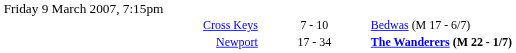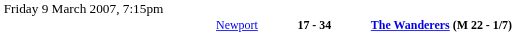 <table style="width:70%;" cellspacing="1">
 <tr>
 <th width=35%></th>
 <th width=15%></th>
 <th></th>
 </tr>
 <tr>
 <td>Friday 9 March 2007, 7:15pm</td>
 </tr>
 <tr style=font-size:90%>
-<td align=right><a href='#'>Cross Keys</a></td>
-<td align=center>7 - 10</td>
-<td><a href='#'>Bedwas</a> (M 17 - 6/7)</td>
-</tr>
-<tr style=font-size:90%>
 <td align=right><a href='#'>Newport</a></td>
-<td align=center>17 - 34</td>
+<td align=center><strong>17 - 34</strong></td>
 <td><strong><a href='#'>The Wanderers</a> (M 22 - 1/7)</strong></td>
 </tr>
 </table>
